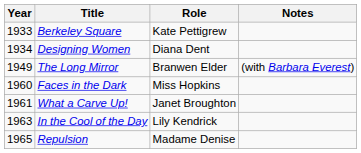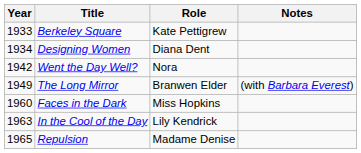 <table class="wikitable">
 <tr>
 <th>Year</th>
 <th>Title</th>
 <th>Role</th>
 <th>Notes</th>
 </tr>
 <tr>
 <td>1933</td>
 <td><em><a href='#'>Berkeley Square</a></em></td>
 <td>Kate Pettigrew</td>
 <td></td>
 </tr>
 <tr>
 <td>1934</td>
 <td><em><a href='#'>Designing Women</a></em></td>
 <td>Diana Dent</td>
 <td></td>
 </tr>
 <tr>
+<td>1942</td>
+<td><em><a href='#'>Went the Day Well?</a></em></td>
+<td>Nora</td>
+<td></td>
+</tr>
+<tr>
 <td>1949</td>
 <td><em><a href='#'>The Long Mirror</a></em></td>
 <td>Branwen Elder</td>
 <td>(with <em><a href='#'>Barbara Everest</a></em>)</td>
 </tr>
 <tr>
 <td>1960</td>
 <td><em><a href='#'>Faces in the Dark</a></em></td>
 <td>Miss Hopkins</td>
-<td></td>
-</tr>
-<tr>
-<td>1961</td>
-<td><em><a href='#'>What a Carve Up!</a></em></td>
-<td>Janet Broughton</td>
 <td></td>
 </tr>
 <tr>
 <td>1963</td>
 <td><em><a href='#'>In the Cool of the Day</a></em></td>
 <td>Lily Kendrick</td>
 <td></td>
 </tr>
 <tr>
 <td>1965</td>
 <td><em><a href='#'>Repulsion</a></em></td>
 <td>Madame Denise</td>
 <td></td>
 </tr>
 </table>
